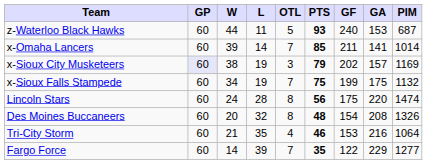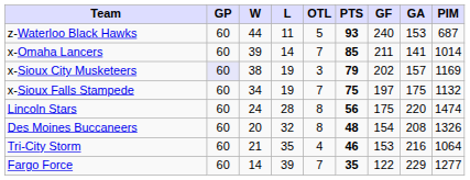 <table class="wikitable" style="text-align:center">
 <tr>
 <th style="background:#ddf; width:44%;">Team</th>
 <th style="background:#ddf; width:7%;">GP</th>
 <th style="background:#ddf; width:7%;">W</th>
 <th style="background:#ddf; width:7%;">L</th>
 <th style="background:#ddf; width:7%;">OTL</th>
 <th style="background:#ddf; width:7%;">PTS</th>
 <th style="background:#ddf; width:7%;">GF</th>
 <th style="background:#ddf; width:7%;">GA</th>
 <th style="background:#ddf; width:7%;">PIM</th>
 </tr>
 <tr>
 <td align=left>z-<a href='#'>Waterloo Black Hawks</a></td>
 <td>60</td>
 <td>44</td>
 <td>11</td>
 <td>5</td>
 <td><strong>93</strong></td>
 <td>240</td>
 <td>153</td>
 <td>687</td>
 </tr>
 <tr>
 <td align=left>x-<a href='#'>Omaha Lancers</a></td>
 <td>60</td>
 <td>39</td>
 <td>14</td>
 <td>7</td>
 <td><strong>85</strong></td>
 <td>211</td>
 <td>141</td>
 <td>1014</td>
 </tr>
 <tr>
 <td align=left>x-<a href='#'>Sioux City Musketeers</a></td>
 <td style="background: lavender;">60</td>
 <td>38</td>
 <td>19</td>
 <td>3</td>
 <td><strong>79</strong></td>
 <td>202</td>
 <td>157</td>
 <td>1169</td>
 </tr>
 <tr>
 <td align=left>x-<a href='#'>Sioux Falls Stampede</a></td>
 <td>60</td>
 <td>34</td>
 <td>19</td>
 <td>7</td>
 <td><strong>75</strong></td>
-<td>199</td>
+<td>197</td>
 <td>175</td>
 <td>1132</td>
 </tr>
 <tr>
 <td align=left><a href='#'>Lincoln Stars</a></td>
 <td>60</td>
 <td>24</td>
 <td>28</td>
 <td>8</td>
 <td><strong>56</strong></td>
 <td>175</td>
 <td>220</td>
 <td>1474</td>
 </tr>
 <tr>
 <td align=left><a href='#'>Des Moines Buccaneers</a></td>
 <td>60</td>
 <td>20</td>
 <td>32</td>
 <td>8</td>
 <td><strong>48</strong></td>
 <td>154</td>
 <td>208</td>
 <td>1326</td>
 </tr>
 <tr>
 <td align=left><a href='#'>Tri-City Storm</a></td>
 <td>60</td>
 <td>21</td>
 <td>35</td>
 <td>4</td>
 <td><strong>46</strong></td>
 <td>153</td>
 <td>216</td>
 <td>1064</td>
 </tr>
 <tr>
 <td align=left><a href='#'>Fargo Force</a></td>
 <td>60</td>
 <td>14</td>
 <td>39</td>
 <td>7</td>
 <td><strong>35</strong></td>
 <td>122</td>
 <td>229</td>
 <td>1277</td>
 </tr>
 </table>
